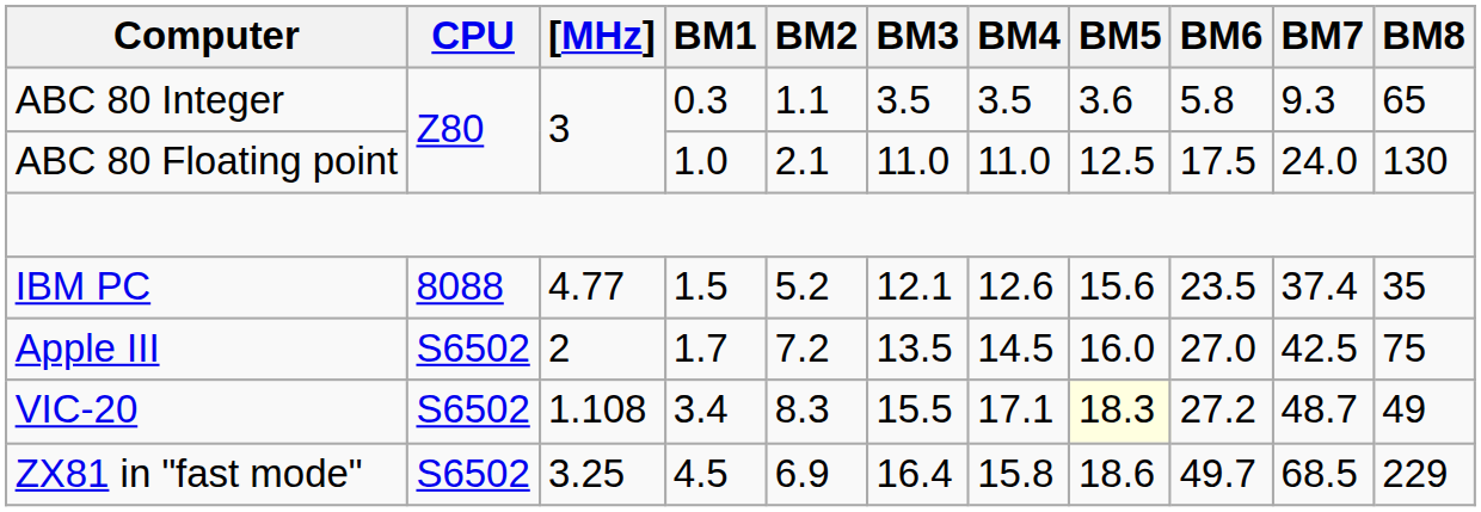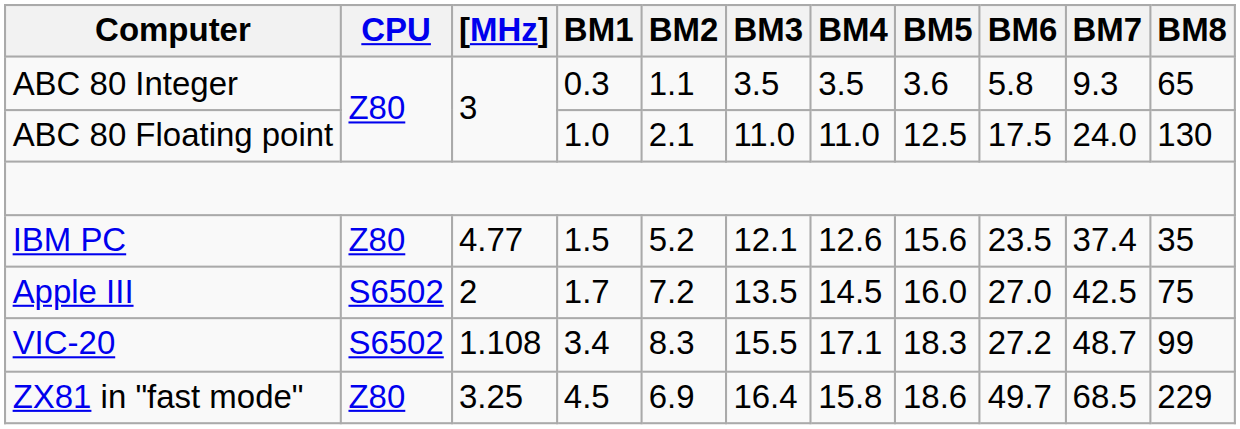 <table class="wikitable">
 <tr>
 <th>Computer</th>
 <th><a href='#'>CPU</a></th>
 <th>&#91;<a href='#'>MHz</a>&#93;</th>
 <th>BM1</th>
 <th>BM2</th>
 <th>BM3</th>
 <th>BM4</th>
 <th>BM5</th>
 <th>BM6</th>
 <th>BM7</th>
 <th>BM8</th>
 </tr>
 <tr>
 <td>ABC 80 Integer</td>
 <td rowspan="2"><a href='#'>Z80</a></td>
 <td rowspan="2">3</td>
 <td>0.3</td>
 <td>1.1</td>
 <td>3.5</td>
 <td>3.5</td>
 <td>3.6</td>
 <td>5.8</td>
 <td>9.3</td>
 <td>65</td>
 </tr>
 <tr>
 <td>ABC 80 Floating point</td>
 <td>1.0</td>
 <td>2.1</td>
 <td>11.0</td>
 <td>11.0</td>
 <td>12.5</td>
 <td>17.5</td>
 <td>24.0</td>
 <td>130</td>
 </tr>
 <tr>
 <td colspan="11"> </td>
 </tr>
 <tr>
 <td><a href='#'>IBM PC</a></td>
-<td><a href='#'>8088</a></td>
+<td><a href='#'>Z80</a></td>
 <td>4.77  </td>
 <td>1.5</td>
 <td>5.2</td>
 <td>12.1</td>
 <td>12.6</td>
 <td>15.6</td>
 <td>23.5</td>
 <td>37.4</td>
 <td>35</td>
 </tr>
 <tr>
 <td><a href='#'>Apple III</a></td>
 <td><a href='#'>S6502</a></td>
 <td>2</td>
 <td>1.7</td>
 <td>7.2</td>
 <td>13.5</td>
 <td>14.5</td>
 <td>16.0</td>
 <td>27.0</td>
 <td>42.5</td>
 <td>75</td>
 </tr>
 <tr>
 <td><a href='#'>VIC-20</a></td>
 <td><a href='#'>S6502</a></td>
 <td>1.108</td>
 <td>3.4</td>
 <td>8.3</td>
 <td>15.5</td>
 <td>17.1</td>
-<td style="background: lightyellow;">18.3</td>
+<td>18.3</td>
 <td>27.2</td>
 <td>48.7</td>
-<td>49</td>
+<td>99</td>
 </tr>
 <tr>
 <td><a href='#'>ZX81</a> in "fast mode"</td>
-<td><a href='#'>S6502</a></td>
+<td><a href='#'>Z80</a></td>
 <td>3.25</td>
 <td>4.5</td>
 <td>6.9</td>
 <td>16.4</td>
 <td>15.8</td>
 <td>18.6</td>
 <td>49.7</td>
 <td>68.5</td>
 <td>229</td>
 </tr>
 </table>
